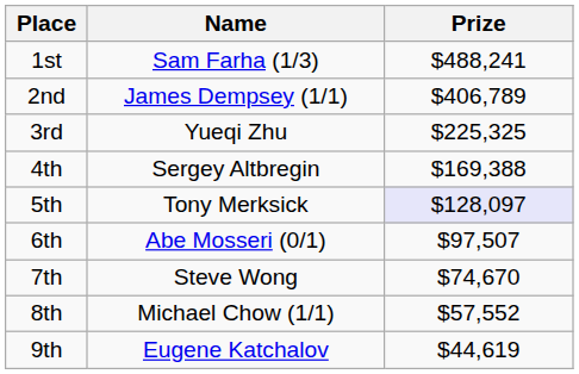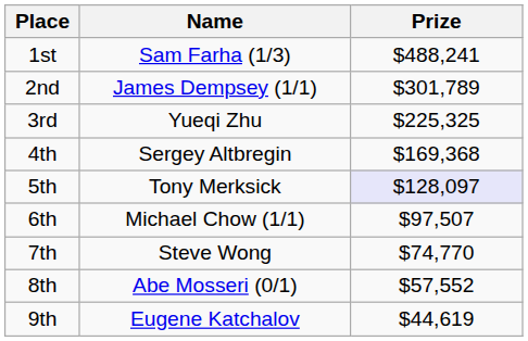 <table class="wikitable">
 <tr>
 <th width="50">Place</th>
 <th width="200">Name</th>
 <th width="125">Prize</th>
 </tr>
 <tr>
 <td align = "center">1st</td>
 <td align = "center"><a href='#'>Sam Farha</a> (1/3)</td>
 <td align = "center">$488,241</td>
 </tr>
 <tr>
 <td align = "center">2nd</td>
 <td align = "center"><a href='#'>James Dempsey</a> (1/1)</td>
-<td align = "center">$406,789</td>
+<td align = "center">$301,789</td>
 </tr>
 <tr>
 <td align = "center">3rd</td>
 <td align = "center">Yueqi Zhu</td>
 <td align = "center">$225,325</td>
 </tr>
 <tr>
 <td align = "center">4th</td>
 <td align = "center">Sergey Altbregin</td>
-<td align = "center">$169,388</td>
+<td align = "center">$169,368</td>
 </tr>
 <tr>
 <td align = "center">5th</td>
 <td align = "center">Tony Merksick</td>
 <td align = "center" style="background: lavender;">$128,097</td>
 </tr>
 <tr>
 <td align = "center">6th</td>
-<td align = "center"><a href='#'>Abe Mosseri</a> (0/1)</td>
+<td align = "center">Michael Chow (1/1)</td>
 <td align = "center">$97,507</td>
 </tr>
 <tr>
 <td align = "center">7th</td>
 <td align = "center">Steve Wong</td>
-<td align = "center">$74,670</td>
+<td align = "center">$74,770</td>
 </tr>
 <tr>
 <td align = "center">8th</td>
-<td align = "center">Michael Chow (1/1)</td>
+<td align = "center"><a href='#'>Abe Mosseri</a> (0/1)</td>
 <td align = "center">$57,552</td>
 </tr>
 <tr>
 <td align = "center">9th</td>
 <td align = "center"><a href='#'>Eugene Katchalov</a></td>
 <td align = "center">$44,619</td>
 </tr>
 </table>
